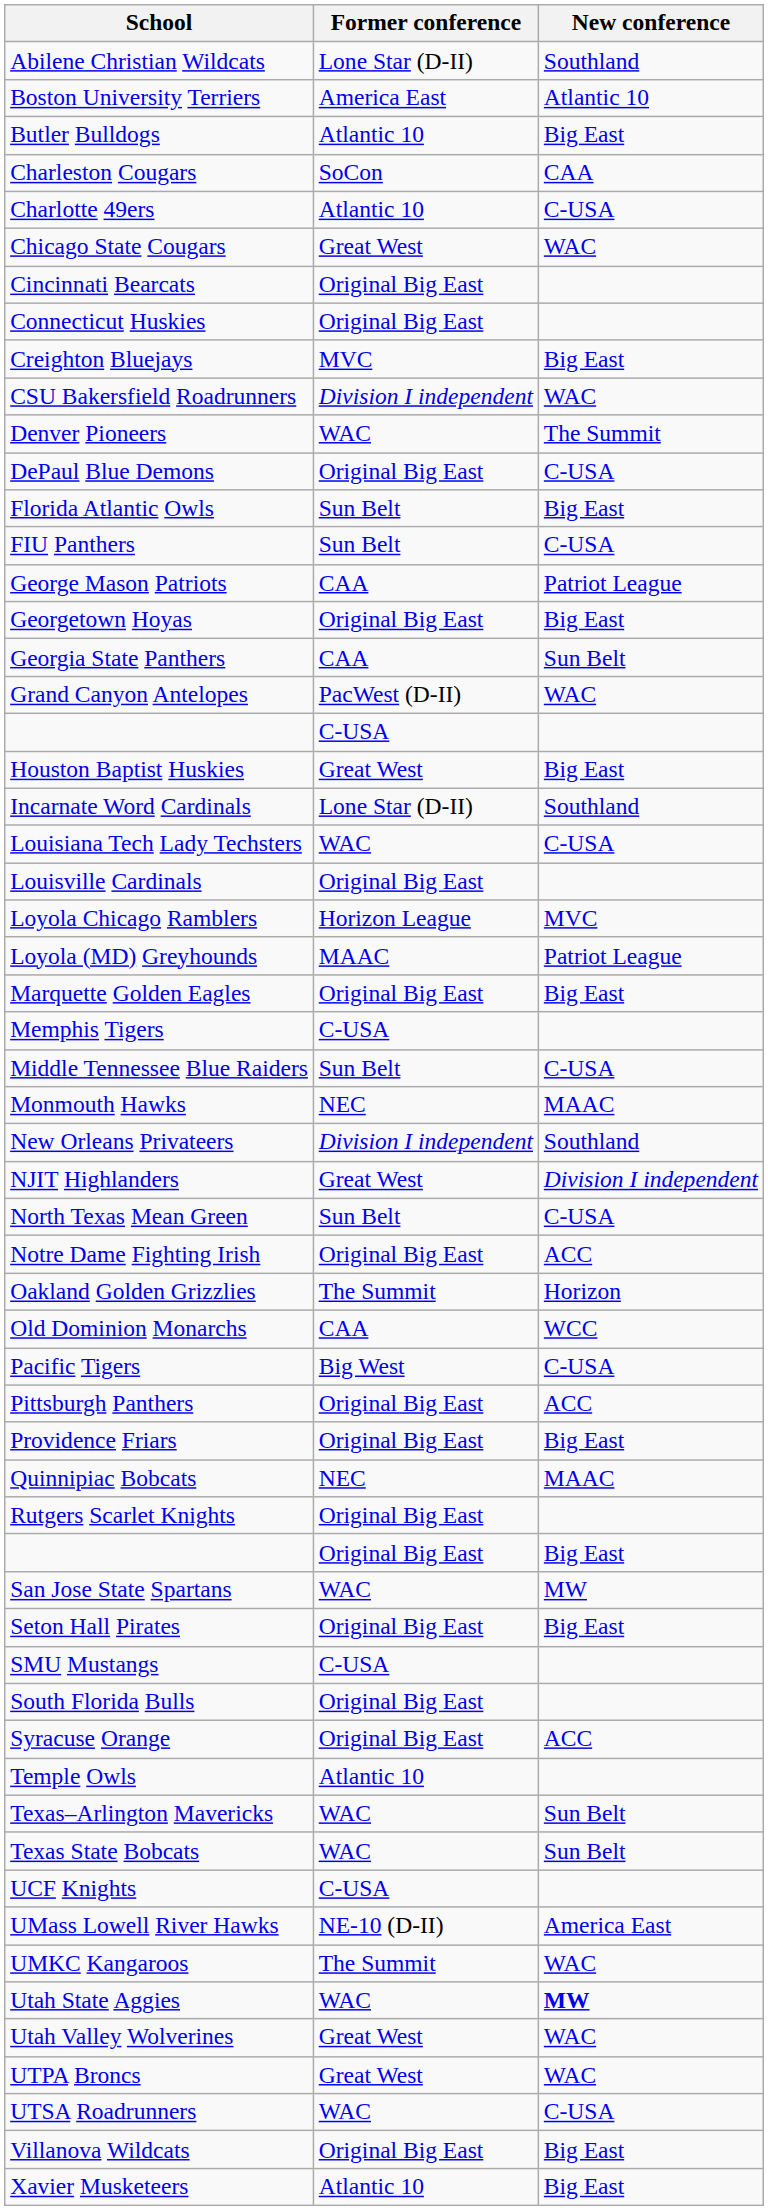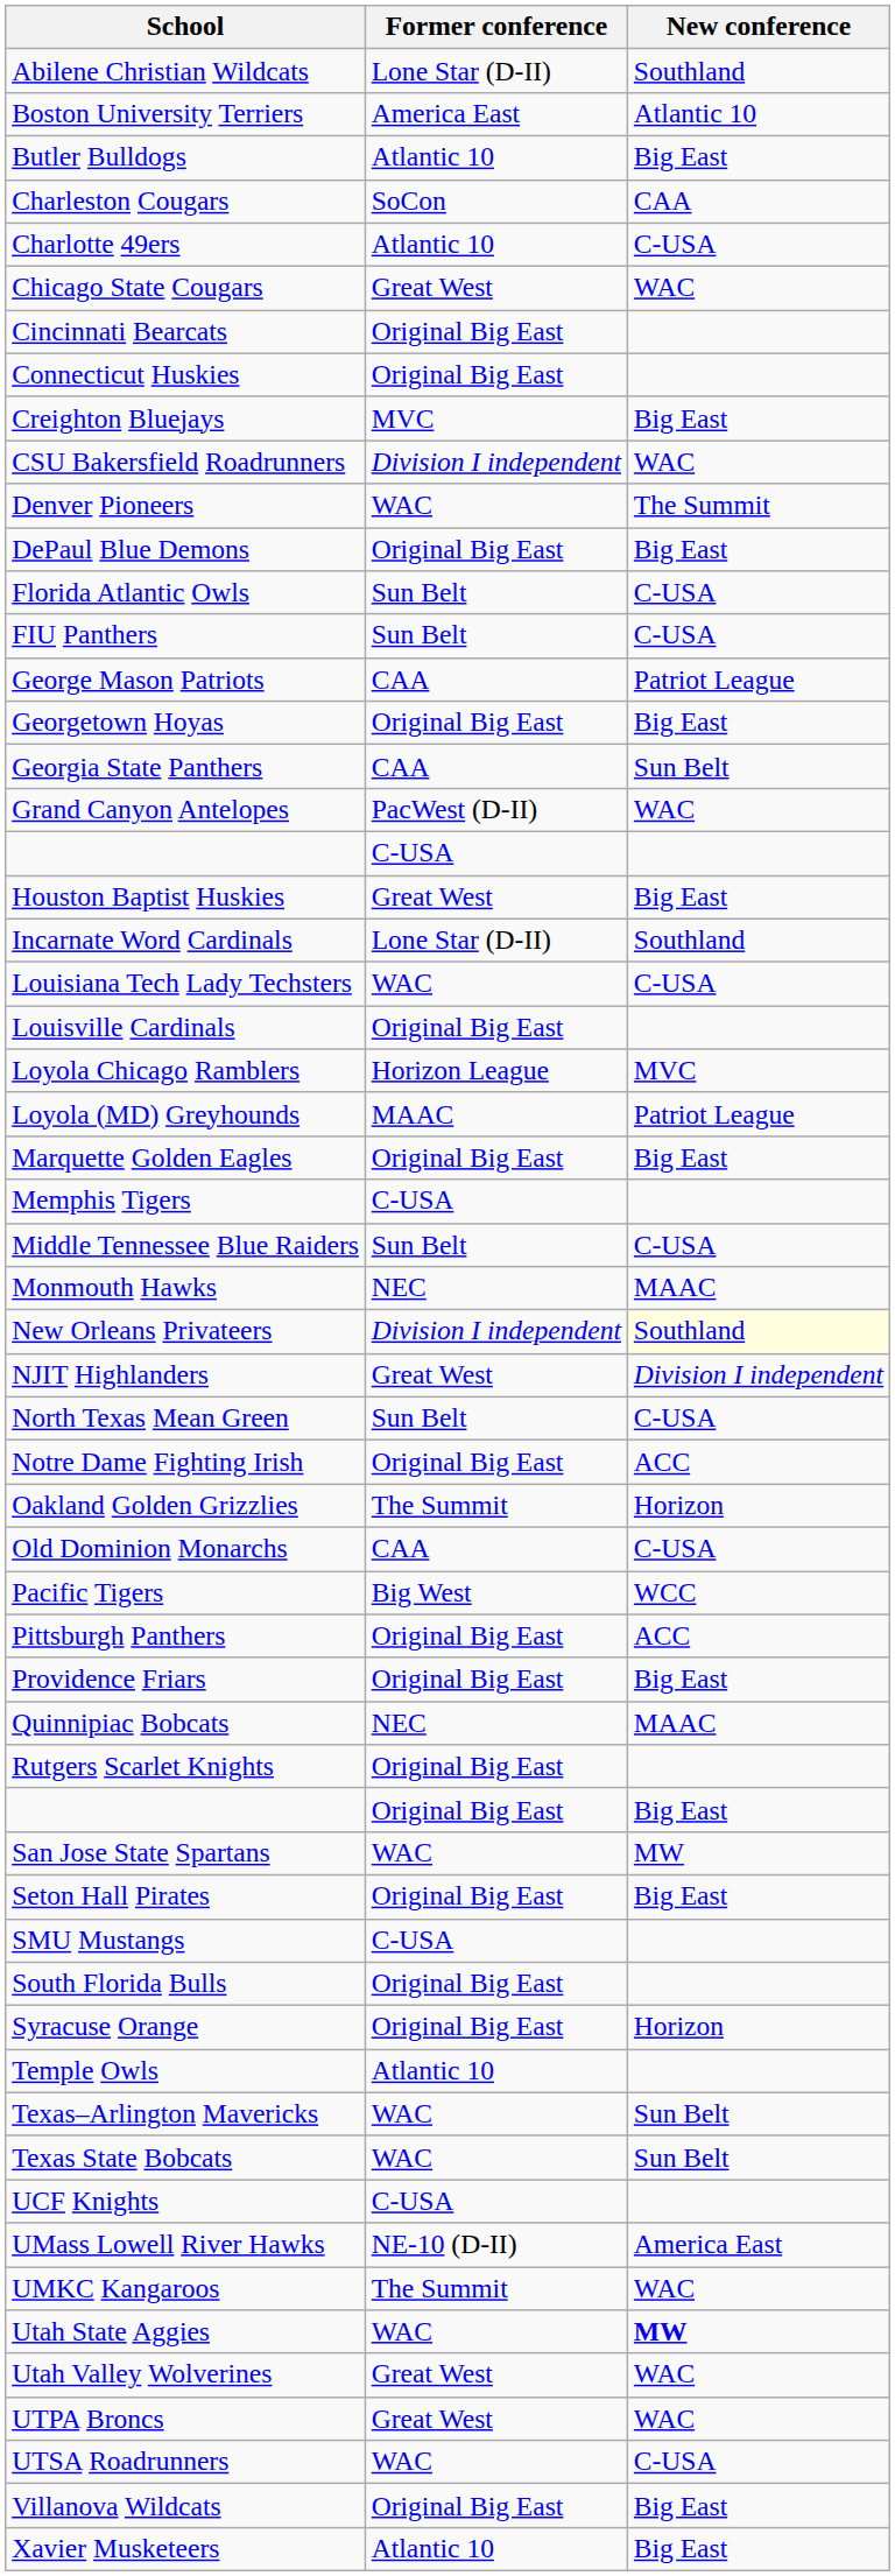 <table class="wikitable sortable">
 <tr>
 <th>School</th>
 <th>Former conference</th>
 <th>New conference</th>
 </tr>
 <tr>
 <td><a href='#'>Abilene Christian</a> <a href='#'>Wildcats</a></td>
 <td><a href='#'>Lone Star</a> (D-II)</td>
 <td><a href='#'>Southland</a></td>
 </tr>
 <tr>
 <td><a href='#'>Boston University</a> <a href='#'>Terriers</a></td>
 <td><a href='#'>America East</a></td>
 <td><a href='#'>Atlantic 10</a></td>
 </tr>
 <tr>
 <td><a href='#'>Butler</a> <a href='#'>Bulldogs</a></td>
 <td><a href='#'>Atlantic 10</a></td>
 <td><a href='#'>Big East</a></td>
 </tr>
 <tr>
 <td><a href='#'>Charleston</a> <a href='#'>Cougars</a></td>
 <td><a href='#'>SoCon</a></td>
 <td><a href='#'>CAA</a></td>
 </tr>
 <tr>
 <td><a href='#'>Charlotte</a> <a href='#'>49ers</a></td>
 <td><a href='#'>Atlantic 10</a></td>
 <td><a href='#'>C-USA</a></td>
 </tr>
 <tr>
 <td><a href='#'>Chicago State</a> <a href='#'>Cougars</a></td>
 <td><a href='#'>Great West</a></td>
 <td><a href='#'>WAC</a></td>
 </tr>
 <tr>
 <td><a href='#'>Cincinnati</a> <a href='#'>Bearcats</a></td>
 <td><a href='#'>Original Big East</a></td>
 <td></td>
 </tr>
 <tr>
 <td><a href='#'>Connecticut</a> <a href='#'>Huskies</a></td>
 <td><a href='#'>Original Big East</a></td>
 <td></td>
 </tr>
 <tr>
 <td><a href='#'>Creighton</a> <a href='#'>Bluejays</a></td>
 <td><a href='#'>MVC</a></td>
 <td><a href='#'>Big East</a></td>
 </tr>
 <tr>
 <td><a href='#'>CSU Bakersfield</a> <a href='#'>Roadrunners</a></td>
 <td><em><a href='#'>Division I independent</a></em></td>
 <td><a href='#'>WAC</a></td>
 </tr>
 <tr>
 <td><a href='#'>Denver</a> <a href='#'>Pioneers</a></td>
 <td><a href='#'>WAC</a></td>
 <td><a href='#'>The Summit</a></td>
 </tr>
 <tr>
 <td><a href='#'>DePaul</a> <a href='#'>Blue Demons</a></td>
 <td><a href='#'>Original Big East</a></td>
-<td><a href='#'>C-USA</a></td>
+<td><a href='#'>Big East</a></td>
 </tr>
 <tr>
 <td><a href='#'>Florida Atlantic</a> <a href='#'>Owls</a></td>
 <td><a href='#'>Sun Belt</a></td>
-<td><a href='#'>Big East</a></td>
+<td><a href='#'>C-USA</a></td>
 </tr>
 <tr>
 <td><a href='#'>FIU</a> <a href='#'>Panthers</a></td>
 <td><a href='#'>Sun Belt</a></td>
 <td><a href='#'>C-USA</a></td>
 </tr>
 <tr>
 <td><a href='#'>George Mason</a> <a href='#'>Patriots</a></td>
 <td><a href='#'>CAA</a></td>
 <td><a href='#'>Patriot League</a></td>
 </tr>
 <tr>
 <td><a href='#'>Georgetown</a> <a href='#'>Hoyas</a></td>
 <td><a href='#'>Original Big East</a></td>
 <td><a href='#'>Big East</a></td>
 </tr>
 <tr>
 <td><a href='#'>Georgia State</a> <a href='#'>Panthers</a></td>
 <td><a href='#'>CAA</a></td>
 <td><a href='#'>Sun Belt</a></td>
 </tr>
 <tr>
 <td><a href='#'>Grand Canyon</a> <a href='#'>Antelopes</a></td>
 <td><a href='#'>PacWest</a> (D-II)</td>
 <td><a href='#'>WAC</a></td>
 </tr>
 <tr>
 <td></td>
 <td><a href='#'>C-USA</a></td>
 <td></td>
 </tr>
 <tr>
 <td><a href='#'>Houston Baptist</a> <a href='#'>Huskies</a></td>
 <td><a href='#'>Great West</a></td>
 <td><a href='#'>Big East</a></td>
 </tr>
 <tr>
 <td><a href='#'>Incarnate Word</a> <a href='#'>Cardinals</a></td>
 <td><a href='#'>Lone Star</a> (D-II)</td>
 <td><a href='#'>Southland</a></td>
 </tr>
 <tr>
 <td><a href='#'>Louisiana Tech</a> <a href='#'>Lady Techsters</a></td>
 <td><a href='#'>WAC</a></td>
 <td><a href='#'>C-USA</a></td>
 </tr>
 <tr>
 <td><a href='#'>Louisville</a> <a href='#'>Cardinals</a></td>
 <td><a href='#'>Original Big East</a></td>
 <td></td>
 </tr>
 <tr>
 <td><a href='#'>Loyola Chicago</a> <a href='#'>Ramblers</a></td>
 <td><a href='#'>Horizon League</a></td>
 <td><a href='#'>MVC</a></td>
 </tr>
 <tr>
 <td><a href='#'>Loyola (MD)</a> <a href='#'>Greyhounds</a></td>
 <td><a href='#'>MAAC</a></td>
 <td><a href='#'>Patriot League</a></td>
 </tr>
 <tr>
 <td><a href='#'>Marquette</a> <a href='#'>Golden Eagles</a></td>
 <td><a href='#'>Original Big East</a></td>
 <td><a href='#'>Big East</a></td>
 </tr>
 <tr>
 <td><a href='#'>Memphis</a> <a href='#'>Tigers</a></td>
 <td><a href='#'>C-USA</a></td>
 <td></td>
 </tr>
 <tr>
 <td><a href='#'>Middle Tennessee</a> <a href='#'>Blue Raiders</a></td>
 <td><a href='#'>Sun Belt</a></td>
 <td><a href='#'>C-USA</a></td>
 </tr>
 <tr>
 <td><a href='#'>Monmouth</a> <a href='#'>Hawks</a></td>
 <td><a href='#'>NEC</a></td>
 <td><a href='#'>MAAC</a></td>
 </tr>
 <tr>
 <td><a href='#'>New Orleans</a> <a href='#'>Privateers</a></td>
 <td><em><a href='#'>Division I independent</a></em></td>
-<td><a href='#'>Southland</a></td>
+<td style="background: lightyellow;"><a href='#'>Southland</a></td>
 </tr>
 <tr>
 <td><a href='#'>NJIT</a> <a href='#'>Highlanders</a></td>
 <td><a href='#'>Great West</a></td>
 <td><em><a href='#'>Division I independent</a></em></td>
 </tr>
 <tr>
 <td><a href='#'>North Texas</a> <a href='#'>Mean Green</a></td>
 <td><a href='#'>Sun Belt</a></td>
 <td><a href='#'>C-USA</a></td>
 </tr>
 <tr>
 <td><a href='#'>Notre Dame</a> <a href='#'>Fighting Irish</a></td>
 <td><a href='#'>Original Big East</a></td>
 <td><a href='#'>ACC</a></td>
 </tr>
 <tr>
 <td><a href='#'>Oakland</a> <a href='#'>Golden Grizzlies</a></td>
 <td><a href='#'>The Summit</a></td>
 <td><a href='#'>Horizon</a></td>
 </tr>
 <tr>
 <td><a href='#'>Old Dominion</a> <a href='#'>Monarchs</a></td>
 <td><a href='#'>CAA</a></td>
-<td><a href='#'>WCC</a></td>
+<td><a href='#'>C-USA</a></td>
 </tr>
 <tr>
 <td><a href='#'>Pacific</a> <a href='#'>Tigers</a></td>
 <td><a href='#'>Big West</a></td>
-<td><a href='#'>C-USA</a></td>
+<td><a href='#'>WCC</a></td>
 </tr>
 <tr>
 <td><a href='#'>Pittsburgh</a> <a href='#'>Panthers</a></td>
 <td><a href='#'>Original Big East</a></td>
 <td><a href='#'>ACC</a></td>
 </tr>
 <tr>
 <td><a href='#'>Providence</a> <a href='#'>Friars</a></td>
 <td><a href='#'>Original Big East</a></td>
 <td><a href='#'>Big East</a></td>
 </tr>
 <tr>
 <td><a href='#'>Quinnipiac</a> <a href='#'>Bobcats</a></td>
 <td><a href='#'>NEC</a></td>
 <td><a href='#'>MAAC</a></td>
 </tr>
 <tr>
 <td><a href='#'>Rutgers</a> <a href='#'>Scarlet Knights</a></td>
 <td><a href='#'>Original Big East</a></td>
 <td></td>
 </tr>
 <tr>
 <td></td>
 <td><a href='#'>Original Big East</a></td>
 <td><a href='#'>Big East</a></td>
 </tr>
 <tr>
 <td><a href='#'>San Jose State</a> <a href='#'>Spartans</a></td>
 <td><a href='#'>WAC</a></td>
 <td><a href='#'>MW</a></td>
 </tr>
 <tr>
 <td><a href='#'>Seton Hall</a> <a href='#'>Pirates</a></td>
 <td><a href='#'>Original Big East</a></td>
 <td><a href='#'>Big East</a></td>
 </tr>
 <tr>
 <td><a href='#'>SMU</a> <a href='#'>Mustangs</a></td>
 <td><a href='#'>C-USA</a></td>
 <td></td>
 </tr>
 <tr>
 <td><a href='#'>South Florida</a> <a href='#'>Bulls</a></td>
 <td><a href='#'>Original Big East</a></td>
 <td></td>
 </tr>
 <tr>
 <td><a href='#'>Syracuse</a> <a href='#'>Orange</a></td>
 <td><a href='#'>Original Big East</a></td>
-<td><a href='#'>ACC</a></td>
+<td><a href='#'>Horizon</a></td>
 </tr>
 <tr>
 <td><a href='#'>Temple</a> <a href='#'>Owls</a></td>
 <td><a href='#'>Atlantic 10</a></td>
 <td></td>
 </tr>
 <tr>
 <td><a href='#'>Texas–Arlington</a> <a href='#'>Mavericks</a></td>
 <td><a href='#'>WAC</a></td>
 <td><a href='#'>Sun Belt</a></td>
 </tr>
 <tr>
 <td><a href='#'>Texas State</a> <a href='#'>Bobcats</a></td>
 <td><a href='#'>WAC</a></td>
 <td><a href='#'>Sun Belt</a></td>
 </tr>
 <tr>
 <td><a href='#'>UCF</a> <a href='#'>Knights</a></td>
 <td><a href='#'>C-USA</a></td>
 <td></td>
 </tr>
 <tr>
 <td><a href='#'>UMass Lowell</a> <a href='#'>River Hawks</a></td>
 <td><a href='#'>NE-10</a> (D-II)</td>
 <td><a href='#'>America East</a></td>
 </tr>
 <tr>
 <td><a href='#'>UMKC</a> <a href='#'>Kangaroos</a></td>
 <td><a href='#'>The Summit</a></td>
 <td><a href='#'>WAC</a></td>
 </tr>
 <tr>
 <td><a href='#'>Utah State</a> <a href='#'>Aggies</a></td>
 <td><a href='#'>WAC</a></td>
 <td><strong><a href='#'>MW</a></strong></td>
 </tr>
 <tr>
 <td><a href='#'>Utah Valley</a> <a href='#'>Wolverines</a></td>
 <td><a href='#'>Great West</a></td>
 <td><a href='#'>WAC</a></td>
 </tr>
 <tr>
 <td><a href='#'>UTPA</a> <a href='#'>Broncs</a></td>
 <td><a href='#'>Great West</a></td>
 <td><a href='#'>WAC</a></td>
 </tr>
 <tr>
 <td><a href='#'>UTSA</a> <a href='#'>Roadrunners</a></td>
 <td><a href='#'>WAC</a></td>
 <td><a href='#'>C-USA</a></td>
 </tr>
 <tr>
 <td><a href='#'>Villanova</a> <a href='#'>Wildcats</a></td>
 <td><a href='#'>Original Big East</a></td>
 <td><a href='#'>Big East</a></td>
 </tr>
 <tr>
 <td><a href='#'>Xavier</a> <a href='#'>Musketeers</a></td>
 <td><a href='#'>Atlantic 10</a></td>
 <td><a href='#'>Big East</a></td>
 </tr>
 </table>
